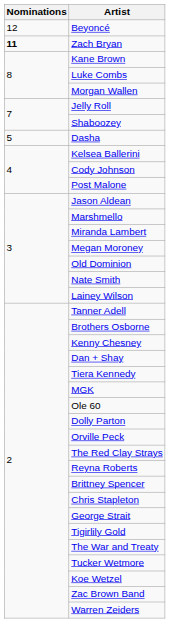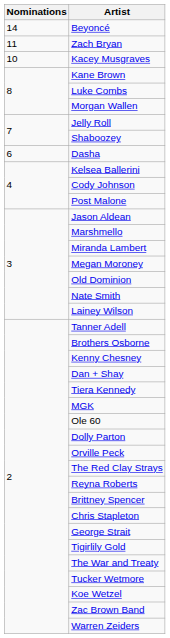 <table class="wikitable">
 <tr>
 <th>Nominations</th>
 <th>Artist</th>
 </tr>
 <tr>
-<td>12</td>
+<td>14</td>
 <td><a href='#'>Beyoncé</a></td>
 </tr>
 <tr>
-<td><strong>11</strong></td>
+<td>11</td>
 <td><a href='#'>Zach Bryan</a></td>
+</tr>
+<tr>
+<td>10</td>
+<td><a href='#'>Kacey Musgraves</a></td>
 </tr>
 <tr>
 <td rowspan="3">8</td>
 <td><a href='#'>Kane Brown</a></td>
 </tr>
 <tr>
 <td><a href='#'>Luke Combs</a></td>
 </tr>
 <tr>
 <td><a href='#'>Morgan Wallen</a></td>
 </tr>
 <tr>
 <td rowspan="2">7</td>
 <td><a href='#'>Jelly Roll</a></td>
 </tr>
 <tr>
 <td><a href='#'>Shaboozey</a></td>
 </tr>
 <tr>
-<td>5</td>
+<td>6</td>
 <td><a href='#'>Dasha</a></td>
 </tr>
 <tr>
 <td rowspan="3">4</td>
 <td><a href='#'>Kelsea Ballerini</a></td>
 </tr>
 <tr>
 <td><a href='#'>Cody Johnson</a></td>
 </tr>
 <tr>
 <td><a href='#'>Post Malone</a></td>
 </tr>
 <tr>
 <td rowspan="7">3</td>
 <td><a href='#'>Jason Aldean</a></td>
 </tr>
 <tr>
 <td><a href='#'>Marshmello</a></td>
 </tr>
 <tr>
 <td><a href='#'>Miranda Lambert</a></td>
 </tr>
 <tr>
 <td><a href='#'>Megan Moroney</a></td>
 </tr>
 <tr>
 <td><a href='#'>Old Dominion</a></td>
 </tr>
 <tr>
 <td><a href='#'>Nate Smith</a></td>
 </tr>
 <tr>
 <td><a href='#'>Lainey Wilson</a></td>
 </tr>
 <tr>
 <td rowspan="20">2</td>
 <td><a href='#'>Tanner Adell</a></td>
 </tr>
 <tr>
 <td><a href='#'>Brothers Osborne</a></td>
 </tr>
 <tr>
 <td><a href='#'>Kenny Chesney</a></td>
 </tr>
 <tr>
 <td><a href='#'>Dan + Shay</a></td>
 </tr>
 <tr>
 <td><a href='#'>Tiera Kennedy</a></td>
 </tr>
 <tr>
 <td><a href='#'>MGK</a></td>
 </tr>
 <tr>
 <td>Ole 60</td>
 </tr>
 <tr>
 <td><a href='#'>Dolly Parton</a></td>
 </tr>
 <tr>
 <td><a href='#'>Orville Peck</a></td>
 </tr>
 <tr>
 <td><a href='#'>The Red Clay Strays</a></td>
 </tr>
 <tr>
 <td><a href='#'>Reyna Roberts</a></td>
 </tr>
 <tr>
 <td><a href='#'>Brittney Spencer</a></td>
 </tr>
 <tr>
 <td><a href='#'>Chris Stapleton</a></td>
 </tr>
 <tr>
 <td><a href='#'>George Strait</a></td>
 </tr>
 <tr>
 <td><a href='#'>Tigirlily Gold</a></td>
 </tr>
 <tr>
 <td><a href='#'>The War and Treaty</a></td>
 </tr>
 <tr>
 <td><a href='#'>Tucker Wetmore</a></td>
 </tr>
 <tr>
 <td><a href='#'>Koe Wetzel</a></td>
 </tr>
 <tr>
 <td><a href='#'>Zac Brown Band</a></td>
 </tr>
 <tr>
 <td><a href='#'>Warren Zeiders</a></td>
 </tr>
 </table>
